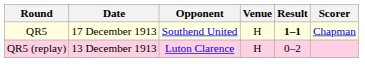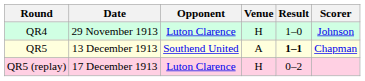 <table style="text-align:center;" class="wikitable sortable">
 <tr>
 <th>Round</th>
 <th>Date</th>
 <th>Opponent</th>
 <th>Venue</th>
 <th>Result</th>
 <th>Scorer</th>
 </tr>
+<tr style="background:#d0ffe3;">
+<td>QR4</td>
+<td>29 November 1913</td>
+<td><a href='#'>Luton Clarence</a></td>
+<td>H</td>
+<td>1–0</td>
+<td><a href='#'>Johnson</a></td>
+</tr>
 <tr style="background:#ffd;">
 <td>QR5</td>
-<td>17 December 1913</td>
+<td>13 December 1913</td>
 <td><a href='#'>Southend United</a></td>
-<td>H</td>
+<td>A</td>
 <td><strong>1–1</strong></td>
 <td><a href='#'>Chapman</a></td>
 </tr>
 <tr style="background:#ffd0e3;">
 <td>QR5 (replay)</td>
-<td>13 December 1913</td>
+<td>17 December 1913</td>
 <td><a href='#'>Luton Clarence</a></td>
 <td>H</td>
 <td>0–2</td>
 <td></td>
 </tr>
 </table>
